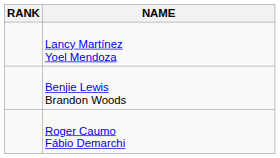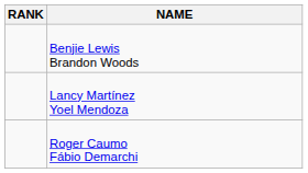 <table class="wikitable">
 <tr>
 <th>RANK</th>
 <th style="width: 20em">NAME</th>
 </tr>
 <tr>
 <td align="center"></td>
-<td><strong></strong><br><a href='#'>Lancy Martínez</a><br><a href='#'>Yoel Mendoza</a></td>
+<td><strong></strong><br><a href='#'>Benjie Lewis</a><br>Brandon Woods</td>
 </tr>
 <tr>
 <td align="center"></td>
-<td><strong></strong><br><a href='#'>Benjie Lewis</a><br>Brandon Woods</td>
+<td><strong></strong><br><a href='#'>Lancy Martínez</a><br><a href='#'>Yoel Mendoza</a></td>
 </tr>
 <tr>
 <td align="center"></td>
 <td><strong></strong><br><a href='#'>Roger Caumo</a><br><a href='#'>Fábio Demarchi</a></td>
 </tr>
 </table>
